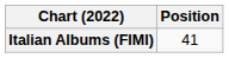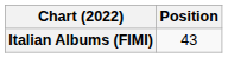 <table class="wikitable plainrowheaders" style="text-align:center">
 <tr>
 <th scope="col">Chart (2022)</th>
 <th scope="col">Position</th>
 </tr>
 <tr>
 <th scope="row">Italian Albums (FIMI)</th>
-<td>41</td>
+<td>43</td>
 </tr>
 </table>
